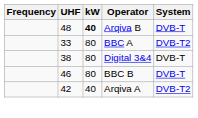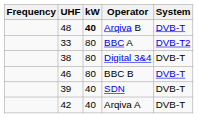 <table class="wikitable sortable">
 <tr>
 <th>Frequency</th>
 <th>UHF</th>
 <th>kW</th>
 <th>Operator</th>
 <th>System</th>
 </tr>
 <tr>
 <td></td>
 <td>48</td>
 <td><strong>40</strong></td>
 <td><a href='#'>Arqiva</a> B</td>
 <td><a href='#'>DVB-T</a></td>
 </tr>
 <tr>
 <td></td>
 <td>33</td>
 <td>80</td>
 <td><a href='#'>BBC</a> A</td>
 <td><a href='#'>DVB-T2</a></td>
 </tr>
 <tr>
 <td></td>
 <td>38</td>
 <td>80</td>
 <td><a href='#'>Digital 3&4</a></td>
 <td>DVB-T</td>
 </tr>
 <tr>
 <td></td>
 <td>46</td>
 <td>80</td>
 <td>BBC B</td>
 <td><a href='#'>DVB-T</a></td>
 </tr>
 <tr>
 <td></td>
+<td>39</td>
+<td>40</td>
+<td><a href='#'>SDN</a></td>
+<td>DVB-T</td>
+</tr>
+<tr>
+<td></td>
 <td>42</td>
 <td>40</td>
 <td>Arqiva A</td>
-<td><a href='#'>DVB-T2</a></td>
+<td>DVB-T</td>
 </tr>
 </table>
